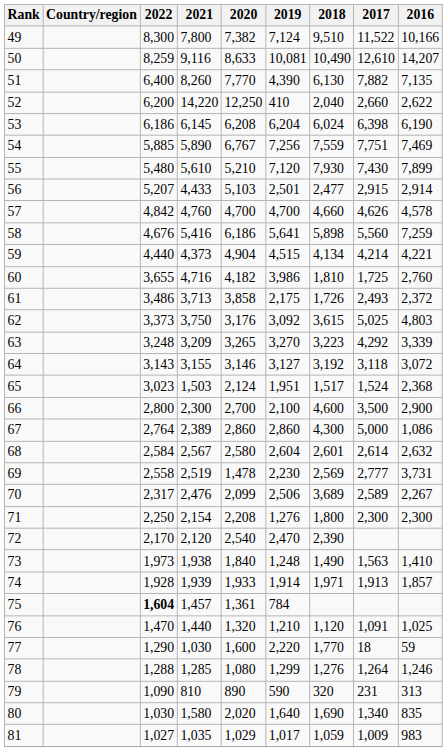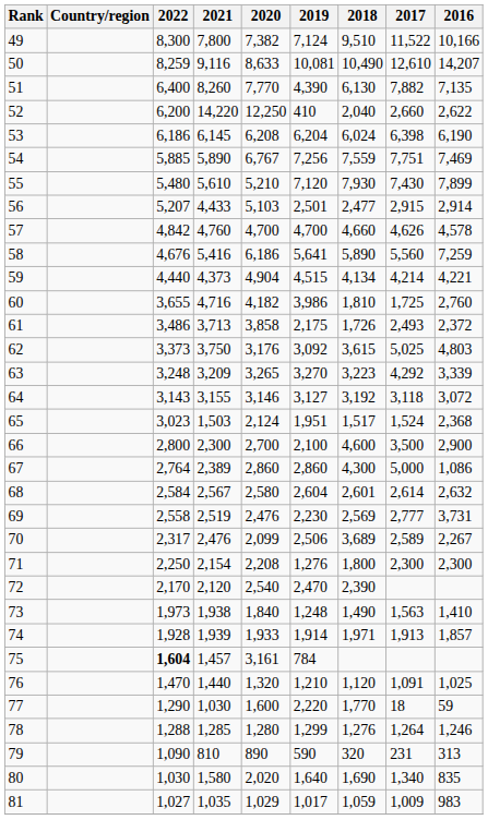 <table class="wikitable sortable">
 <tr>
 <th>Rank</th>
 <th>Country/region</th>
 <th data-sort-type="number">2022</th>
 <th data-sort-type="number">2021</th>
 <th data-sort-type="number">2020</th>
 <th data-sort-type="number">2019</th>
 <th data-sort-type="number">2018</th>
 <th data-sort-type="number">2017</th>
 <th data-sort-type="number">2016</th>
 </tr>
 <tr>
 <td>49</td>
 <td></td>
 <td align="left">8,300</td>
 <td align="left">7,800</td>
 <td align="left">7,382</td>
 <td align="left">7,124</td>
 <td align="left">9,510</td>
 <td align="left">11,522</td>
 <td align="left">10,166</td>
 </tr>
 <tr>
 <td>50</td>
 <td></td>
 <td align="left">8,259</td>
 <td align="left">9,116</td>
 <td align="left">8,633</td>
 <td align="left">10,081</td>
 <td align="left">10,490</td>
 <td align="left">12,610</td>
 <td align="left">14,207</td>
 </tr>
 <tr>
 <td>51</td>
 <td></td>
 <td align="left">6,400</td>
 <td align="left">8,260</td>
 <td align="left">7,770</td>
 <td align="left">4,390</td>
 <td align="left">6,130</td>
 <td align="left">7,882</td>
 <td align="left">7,135</td>
 </tr>
 <tr>
 <td>52</td>
 <td></td>
 <td align="left">6,200</td>
 <td align="left">14,220</td>
 <td align="left">12,250</td>
 <td align="left">410</td>
 <td align="left">2,040</td>
 <td align="left">2,660</td>
 <td align="left">2,622</td>
 </tr>
 <tr>
 <td>53</td>
 <td></td>
 <td align="left">6,186</td>
 <td align="left">6,145</td>
 <td align="left">6,208</td>
 <td align="left">6,204</td>
 <td align="left">6,024</td>
 <td align="left">6,398</td>
 <td align="left">6,190</td>
 </tr>
 <tr>
 <td>54</td>
 <td></td>
 <td align="left">5,885</td>
 <td align="left">5,890</td>
 <td align="left">6,767</td>
 <td align="left">7,256</td>
 <td align="left">7,559</td>
 <td align="left">7,751</td>
 <td align="left">7,469</td>
 </tr>
 <tr>
 <td>55</td>
 <td></td>
 <td align="left">5,480</td>
 <td align="left">5,610</td>
 <td align="left">5,210</td>
 <td align="left">7,120</td>
 <td align="left">7,930</td>
 <td align="left">7,430</td>
 <td align="left">7,899</td>
 </tr>
 <tr>
 <td>56</td>
 <td></td>
 <td align="left">5,207</td>
 <td align="left">4,433</td>
 <td align="left">5,103</td>
 <td align="left">2,501</td>
 <td align="left">2,477</td>
 <td align="left">2,915</td>
 <td align="left">2,914</td>
 </tr>
 <tr>
 <td>57</td>
 <td></td>
 <td align="left">4,842</td>
 <td align="left">4,760</td>
 <td align="left">4,700</td>
 <td align="left">4,700</td>
 <td align="left">4,660</td>
 <td align="left">4,626</td>
 <td align="left">4,578</td>
 </tr>
 <tr>
 <td>58</td>
 <td></td>
 <td align="left">4,676</td>
 <td align="left">5,416</td>
 <td align="left">6,186</td>
 <td align="left">5,641</td>
-<td align="left">5,898</td>
+<td align="left">5,890</td>
 <td align="left">5,560</td>
 <td align="left">7,259</td>
 </tr>
 <tr>
 <td>59</td>
 <td></td>
 <td align="left">4,440</td>
 <td align="left">4,373</td>
 <td align="left">4,904</td>
 <td align="left">4,515</td>
 <td align="left">4,134</td>
 <td align="left">4,214</td>
 <td align="left">4,221</td>
 </tr>
 <tr>
 <td>60</td>
 <td></td>
 <td align="left">3,655</td>
 <td align="left">4,716</td>
 <td align="left">4,182</td>
 <td align="left">3,986</td>
 <td align="left">1,810</td>
 <td align="left">1,725</td>
 <td align="left">2,760</td>
 </tr>
 <tr>
 <td>61</td>
 <td></td>
 <td align="left">3,486</td>
 <td align="left">3,713</td>
 <td align="left">3,858</td>
 <td align="left">2,175</td>
 <td align="left">1,726</td>
 <td align="left">2,493</td>
 <td align="left">2,372</td>
 </tr>
 <tr>
 <td>62</td>
 <td></td>
 <td align="left">3,373</td>
 <td align="left">3,750</td>
 <td align="left">3,176</td>
 <td align="left">3,092</td>
 <td align="left">3,615</td>
 <td align="left">5,025</td>
 <td align="left">4,803</td>
 </tr>
 <tr>
 <td>63</td>
 <td></td>
 <td align="left">3,248</td>
 <td align="left">3,209</td>
 <td align="left">3,265</td>
 <td align="left">3,270</td>
 <td align="left">3,223</td>
 <td align="left">4,292</td>
 <td align="left">3,339</td>
 </tr>
 <tr>
 <td>64</td>
 <td></td>
 <td align="left">3,143</td>
 <td align="left">3,155</td>
 <td align="left">3,146</td>
 <td align="left">3,127</td>
 <td align="left">3,192</td>
 <td align="left">3,118</td>
 <td align="left">3,072</td>
 </tr>
 <tr>
 <td>65</td>
 <td></td>
 <td align="left">3,023</td>
 <td align="left">1,503</td>
 <td align="left">2,124</td>
 <td align="left">1,951</td>
 <td align="left">1,517</td>
 <td align="left">1,524</td>
 <td align="left">2,368</td>
 </tr>
 <tr>
 <td>66</td>
 <td></td>
 <td align="left">2,800</td>
 <td align="left">2,300</td>
 <td align="left">2,700</td>
 <td align="left">2,100</td>
 <td align="left">4,600</td>
 <td align="left">3,500</td>
 <td align="left">2,900</td>
 </tr>
 <tr>
 <td>67</td>
 <td></td>
 <td align="left">2,764</td>
 <td align="left">2,389</td>
 <td align="left">2,860</td>
 <td align="left">2,860</td>
 <td align="left">4,300</td>
 <td align="left">5,000</td>
 <td align="left">1,086</td>
 </tr>
 <tr>
 <td>68</td>
 <td></td>
 <td align="left">2,584</td>
 <td align="left">2,567</td>
 <td align="left">2,580</td>
 <td align="left">2,604</td>
 <td align="left">2,601</td>
 <td align="left">2,614</td>
 <td align="left">2,632</td>
 </tr>
 <tr>
 <td>69</td>
 <td></td>
 <td align="left">2,558</td>
 <td align="left">2,519</td>
-<td align="left">1,478</td>
+<td align="left">2,476</td>
 <td align="left">2,230</td>
 <td align="left">2,569</td>
 <td align="left">2,777</td>
 <td align="left">3,731</td>
 </tr>
 <tr>
 <td>70</td>
 <td></td>
 <td align="left">2,317</td>
 <td align="left">2,476</td>
 <td align="left">2,099</td>
 <td align="left">2,506</td>
 <td align="left">3,689</td>
 <td align="left">2,589</td>
 <td align="left">2,267</td>
 </tr>
 <tr>
 <td>71</td>
 <td></td>
 <td align="left">2,250</td>
 <td align="left">2,154</td>
 <td align="left">2,208</td>
 <td align="left">1,276</td>
 <td align="left">1,800</td>
 <td align="left">2,300</td>
 <td align="left">2,300</td>
 </tr>
 <tr>
 <td>72</td>
 <td></td>
 <td align="left">2,170</td>
 <td align="left">2,120</td>
 <td align="left">2,540</td>
 <td align="left">2,470</td>
 <td align="left">2,390</td>
 <td align="left"></td>
 <td align="left"></td>
 </tr>
 <tr>
 <td>73</td>
 <td></td>
 <td align="left">1,973</td>
 <td align="left">1,938</td>
 <td align="left">1,840</td>
 <td align="left">1,248</td>
 <td align="left">1,490</td>
 <td align="left">1,563</td>
 <td align="left">1,410</td>
 </tr>
 <tr>
 <td>74</td>
 <td></td>
 <td align="left">1,928</td>
 <td align="left">1,939</td>
 <td align="left">1,933</td>
 <td align="left">1,914</td>
 <td align="left">1,971</td>
 <td align="left">1,913</td>
 <td align="left">1,857</td>
 </tr>
 <tr>
 <td>75</td>
 <td></td>
 <td align="left"><strong>1,604</strong></td>
 <td align="left">1,457</td>
-<td align="left">1,361</td>
+<td align="left">3,161</td>
 <td align="left">784</td>
 <td align="left"></td>
 <td align="left"></td>
 <td align="left"></td>
 </tr>
 <tr>
 <td>76</td>
 <td></td>
 <td align="left">1,470</td>
 <td align="left">1,440</td>
 <td align="left">1,320</td>
 <td align="left">1,210</td>
 <td align="left">1,120</td>
 <td align="left">1,091</td>
 <td align="left">1,025</td>
 </tr>
 <tr>
 <td>77</td>
 <td></td>
 <td align="left">1,290</td>
 <td align="left">1,030</td>
 <td align="left">1,600</td>
 <td align="left">2,220</td>
 <td align="left">1,770</td>
 <td align="left">18</td>
 <td align="left">59</td>
 </tr>
 <tr>
 <td>78</td>
 <td></td>
 <td align="left">1,288</td>
 <td align="left">1,285</td>
-<td align="left">1,080</td>
+<td align="left">1,280</td>
 <td align="left">1,299</td>
 <td align="left">1,276</td>
 <td align="left">1,264</td>
 <td align="left">1,246</td>
 </tr>
 <tr>
 <td>79</td>
 <td></td>
 <td align="left">1,090</td>
 <td align="left">810</td>
 <td align="left">890</td>
 <td align="left">590</td>
 <td align="left">320</td>
 <td align="left">231</td>
 <td align="left">313</td>
 </tr>
 <tr>
 <td>80</td>
 <td></td>
 <td align="left">1,030</td>
 <td align="left">1,580</td>
 <td align="left">2,020</td>
 <td align="left">1,640</td>
 <td align="left">1,690</td>
 <td align="left">1,340</td>
 <td align="left">835</td>
 </tr>
 <tr>
 <td>81</td>
 <td></td>
 <td align="left">1,027</td>
 <td align="left">1,035</td>
 <td align="left">1,029</td>
 <td align="left">1,017</td>
 <td align="left">1,059</td>
 <td align="left">1,009</td>
 <td align="left">983</td>
 </tr>
 <tr>
 </tr>
 </table>
